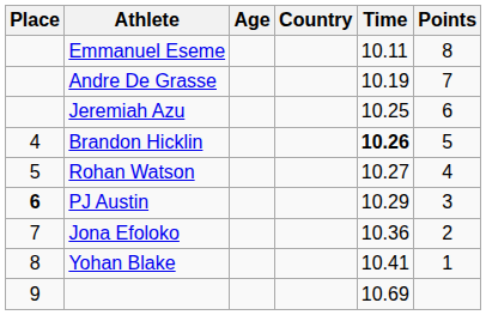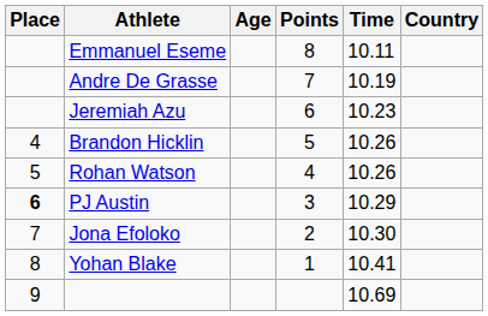 <table class="wikitable mw-datatable sortable">
 <tr>
 <th>Place</th>
 <th>Athlete</th>
 <th>Age</th>
+<th>Points</th>
+<th>Time</th>
 <th>Country</th>
-<th>Time</th>
-<th>Points</th>
 </tr>
 <tr>
 <td align=center></td>
 <td><a href='#'>Emmanuel Eseme</a></td>
 <td></td>
+<td align=center>8</td>
+<td>10.11</td>
 <td></td>
-<td>10.11</td>
-<td align=center>8</td>
 </tr>
 <tr>
 <td align=center></td>
 <td><a href='#'>Andre De Grasse</a></td>
 <td></td>
+<td align=center>7</td>
+<td>10.19</td>
 <td></td>
-<td>10.19</td>
-<td align=center>7</td>
 </tr>
 <tr>
 <td align=center></td>
 <td><a href='#'>Jeremiah Azu</a></td>
 <td></td>
+<td align=center>6</td>
+<td>10.23</td>
 <td></td>
-<td>10.25</td>
-<td align=center>6</td>
 </tr>
 <tr>
 <td align=center>4</td>
 <td><a href='#'>Brandon Hicklin</a></td>
 <td></td>
+<td align=center>5</td>
+<td>10.26</td>
 <td></td>
-<td><strong>10.26</strong></td>
-<td align=center>5</td>
 </tr>
 <tr>
 <td align=center>5</td>
 <td><a href='#'>Rohan Watson</a></td>
 <td></td>
+<td align=center>4</td>
+<td>10.26</td>
 <td></td>
-<td>10.27</td>
-<td align=center>4</td>
 </tr>
 <tr>
 <td align=center><strong>6</strong></td>
 <td><a href='#'>PJ Austin</a></td>
 <td></td>
+<td align=center>3</td>
+<td>10.29</td>
 <td></td>
-<td>10.29</td>
-<td align=center>3</td>
 </tr>
 <tr>
 <td align=center>7</td>
 <td><a href='#'>Jona Efoloko</a></td>
 <td></td>
+<td align=center>2</td>
+<td>10.30</td>
 <td></td>
-<td>10.36</td>
-<td align=center>2</td>
 </tr>
 <tr>
 <td align=center>8</td>
 <td><a href='#'>Yohan Blake</a></td>
 <td></td>
+<td align=center>1</td>
+<td>10.41</td>
 <td></td>
-<td>10.41</td>
-<td align=center>1</td>
 </tr>
 <tr>
 <td align=center>9</td>
 <td></td>
 <td></td>
+<td align=center></td>
+<td>10.69</td>
 <td></td>
-<td>10.69</td>
-<td align=center></td>
 </tr>
 </table>
